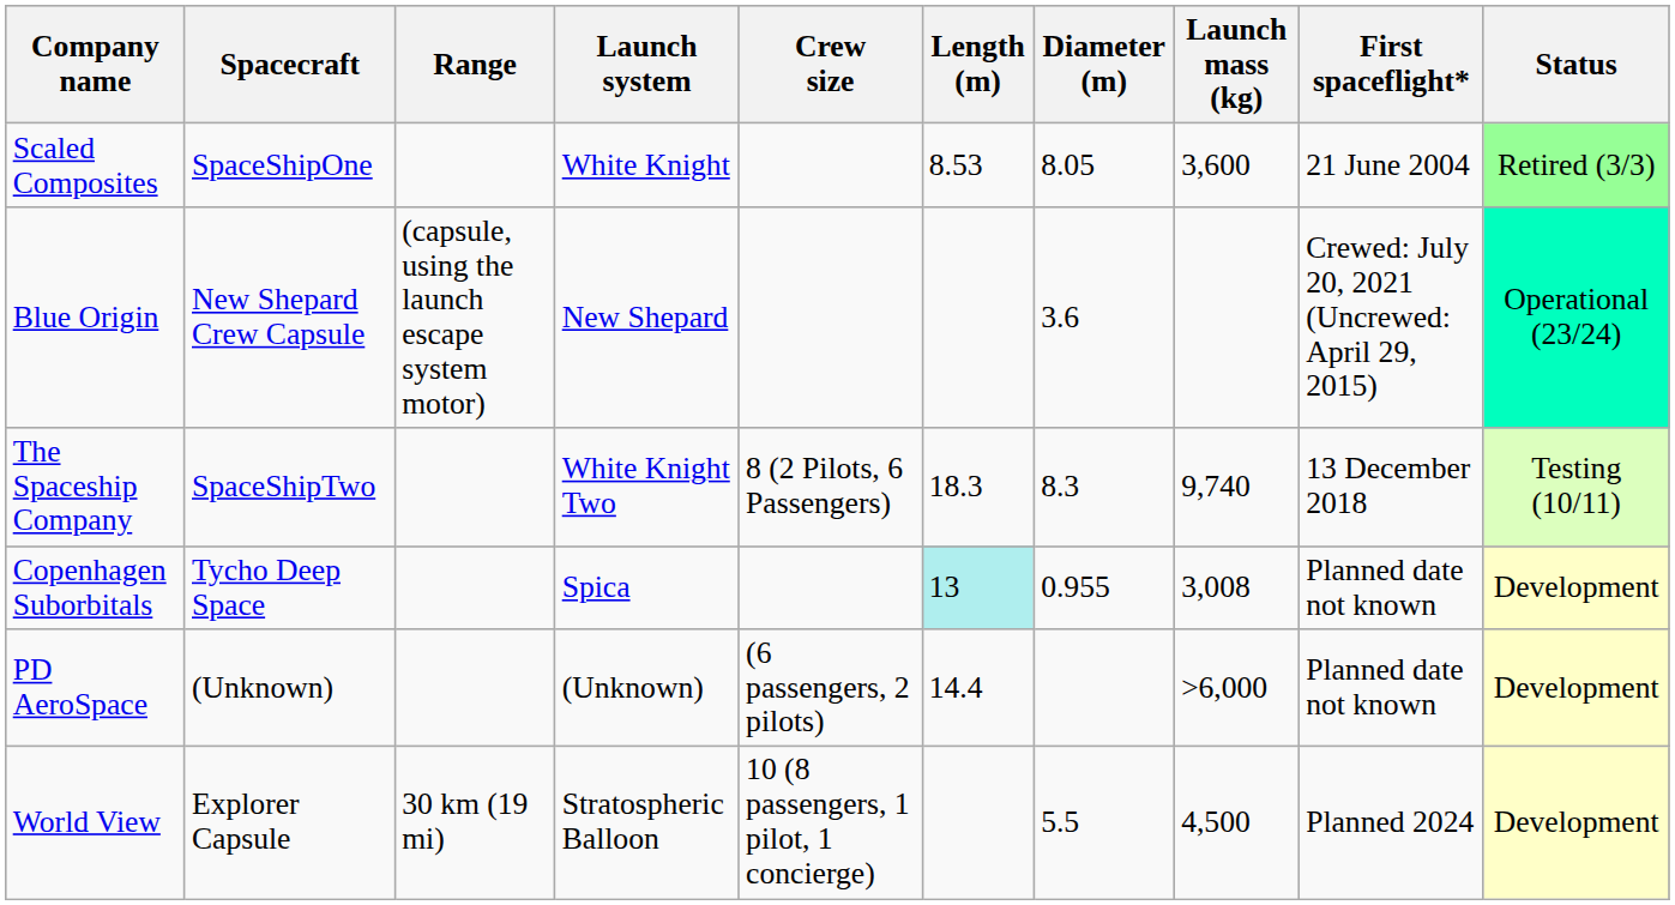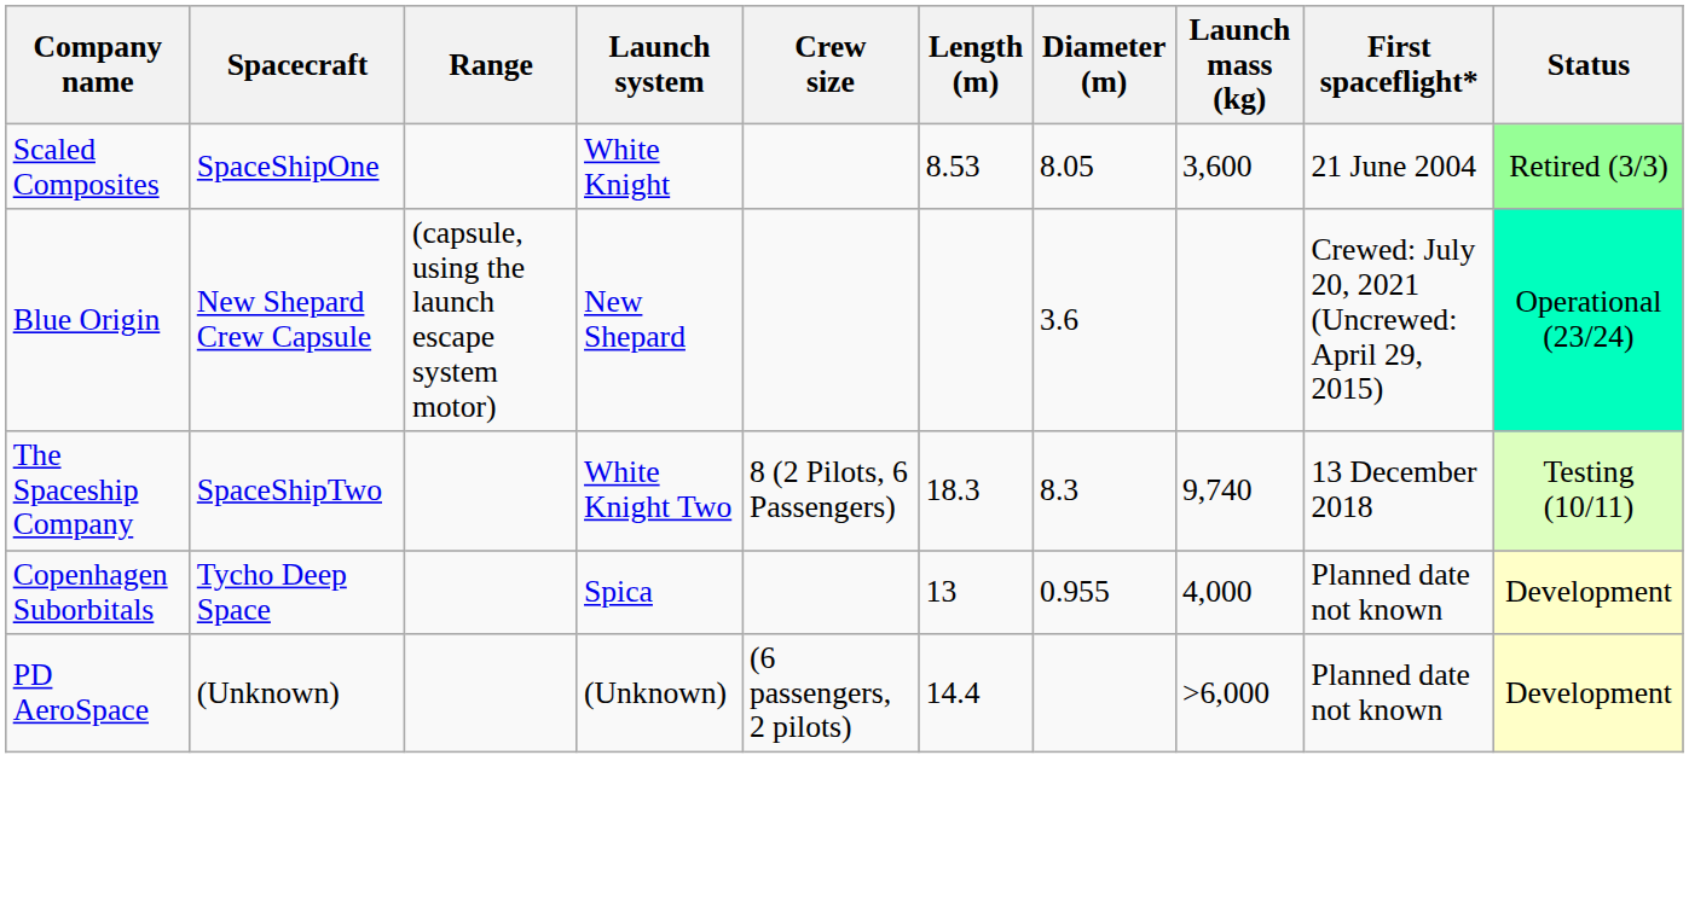 <table class="wikitable sortable">
 <tr>
 <th>Company name</th>
 <th>Spacecraft</th>
 <th>Range</th>
 <th>Launch<br>system</th>
 <th>Crew<br>size</th>
 <th>Length (m)</th>
 <th>Diameter (m)</th>
 <th>Launch mass (kg)</th>
 <th>First<br>spaceflight*</th>
 <th>Status</th>
 </tr>
 <tr>
 <td><a href='#'>Scaled Composites</a></td>
 <td><a href='#'>SpaceShipOne</a></td>
 <td></td>
 <td><a href='#'>White Knight</a></td>
 <td></td>
 <td>8.53</td>
 <td>8.05</td>
 <td data-sort-value="3600">3,600</td>
 <td>21 June 2004</td>
 <td style="text-align: center; background: rgb(150,255,150)">Retired (3/3)</td>
 </tr>
 <tr>
 <td><a href='#'>Blue Origin</a></td>
 <td><a href='#'>New Shepard Crew Capsule</a></td>
 <td> (capsule, using the launch escape system motor)</td>
 <td><a href='#'>New Shepard</a></td>
 <td></td>
 <td></td>
 <td>3.6</td>
 <td></td>
 <td>Crewed: July 20, 2021<br>(Uncrewed: April 29, 2015)</td>
 <td style="text-align: center; background: rgb(0,255,190)">Operational (23/24)</td>
 </tr>
 <tr>
 <td><a href='#'>The Spaceship Company</a></td>
 <td><a href='#'>SpaceShipTwo</a></td>
 <td></td>
 <td><a href='#'>White Knight Two</a></td>
 <td>8 (2 Pilots, 6 Passengers)</td>
 <td>18.3</td>
 <td>8.3</td>
 <td data-sort-value="9740">9,740</td>
 <td>13 December 2018</td>
 <td style="text-align: center; background: rgb(220,255,190)">Testing (10/11)</td>
 </tr>
 <tr>
 <td><a href='#'>Copenhagen Suborbitals</a></td>
 <td><a href='#'>Tycho Deep Space</a></td>
 <td><br></td>
 <td><a href='#'>Spica</a></td>
 <td></td>
-<td style="background: paleturquoise;">13</td>
+<td>13</td>
 <td>0.955</td>
-<td data-sort-value="4000">3,008</td>
+<td data-sort-value="4000">4,000</td>
 <td>Planned date not known</td>
 <td style="text-align: center; background: rgb(255,255,200)">Development</td>
 </tr>
 <tr>
 <td><a href='#'>PD AeroSpace</a></td>
 <td>(Unknown)</td>
 <td></td>
 <td>(Unknown)</td>
 <td> (6 passengers, 2 pilots)</td>
 <td>14.4</td>
 <td></td>
 <td data-sort-value="6000">>6,000</td>
 <td>Planned date not known</td>
 <td style="text-align: center; background: rgb(255,255,200)">Development</td>
 </tr>
-<tr>
-<td><a href='#'>World View</a></td>
-<td>Explorer Capsule</td>
-<td>30 km (19 mi)</td>
-<td>Stratospheric Balloon</td>
-<td>10 (8 passengers, 1 pilot, 1 concierge)</td>
-<td></td>
-<td>5.5</td>
-<td>4,500</td>
-<td>Planned 2024</td>
-<td style="text-align: center; background: rgb(255,255,200)">Development</td>
-</tr>
 </table>
